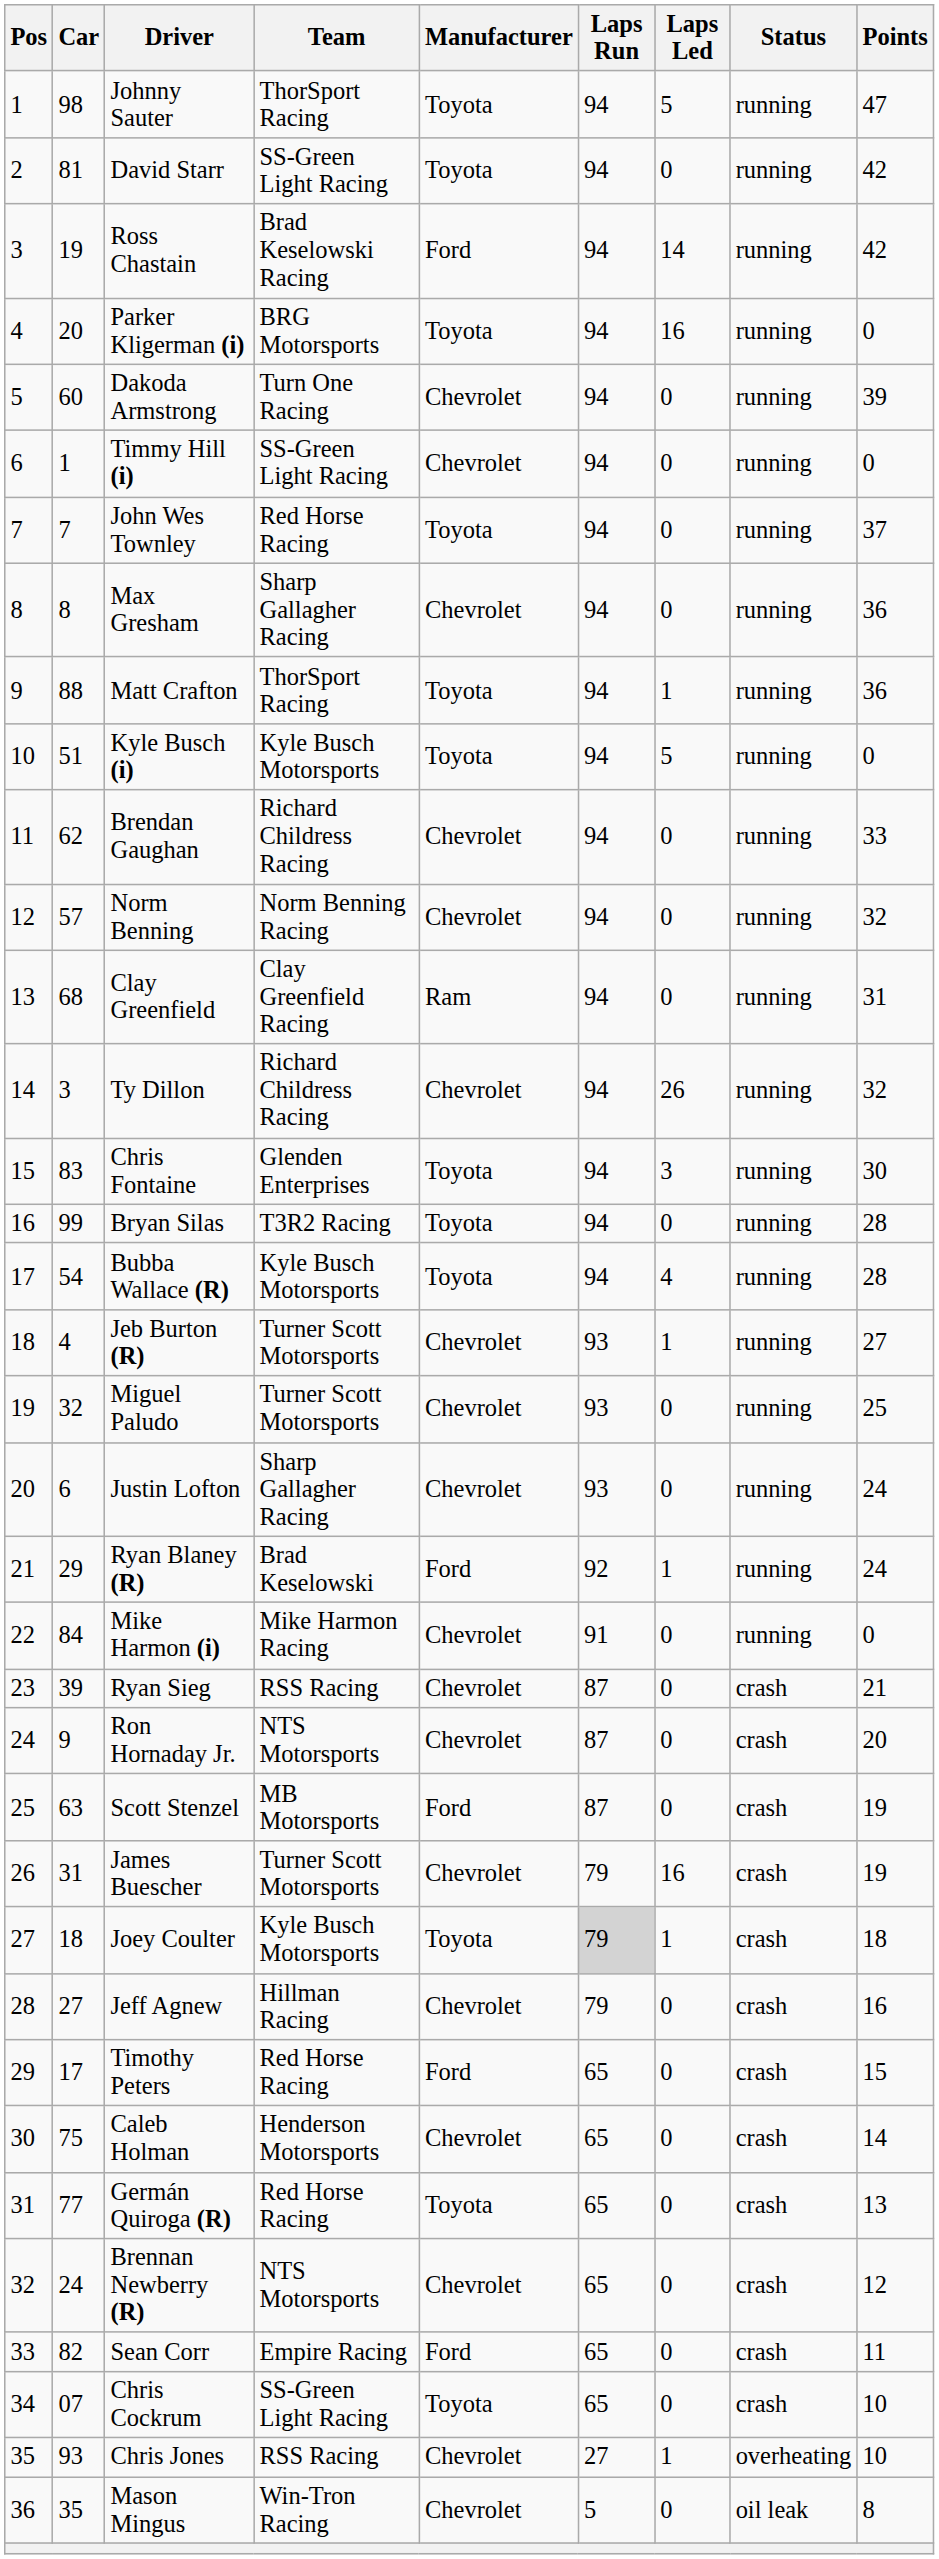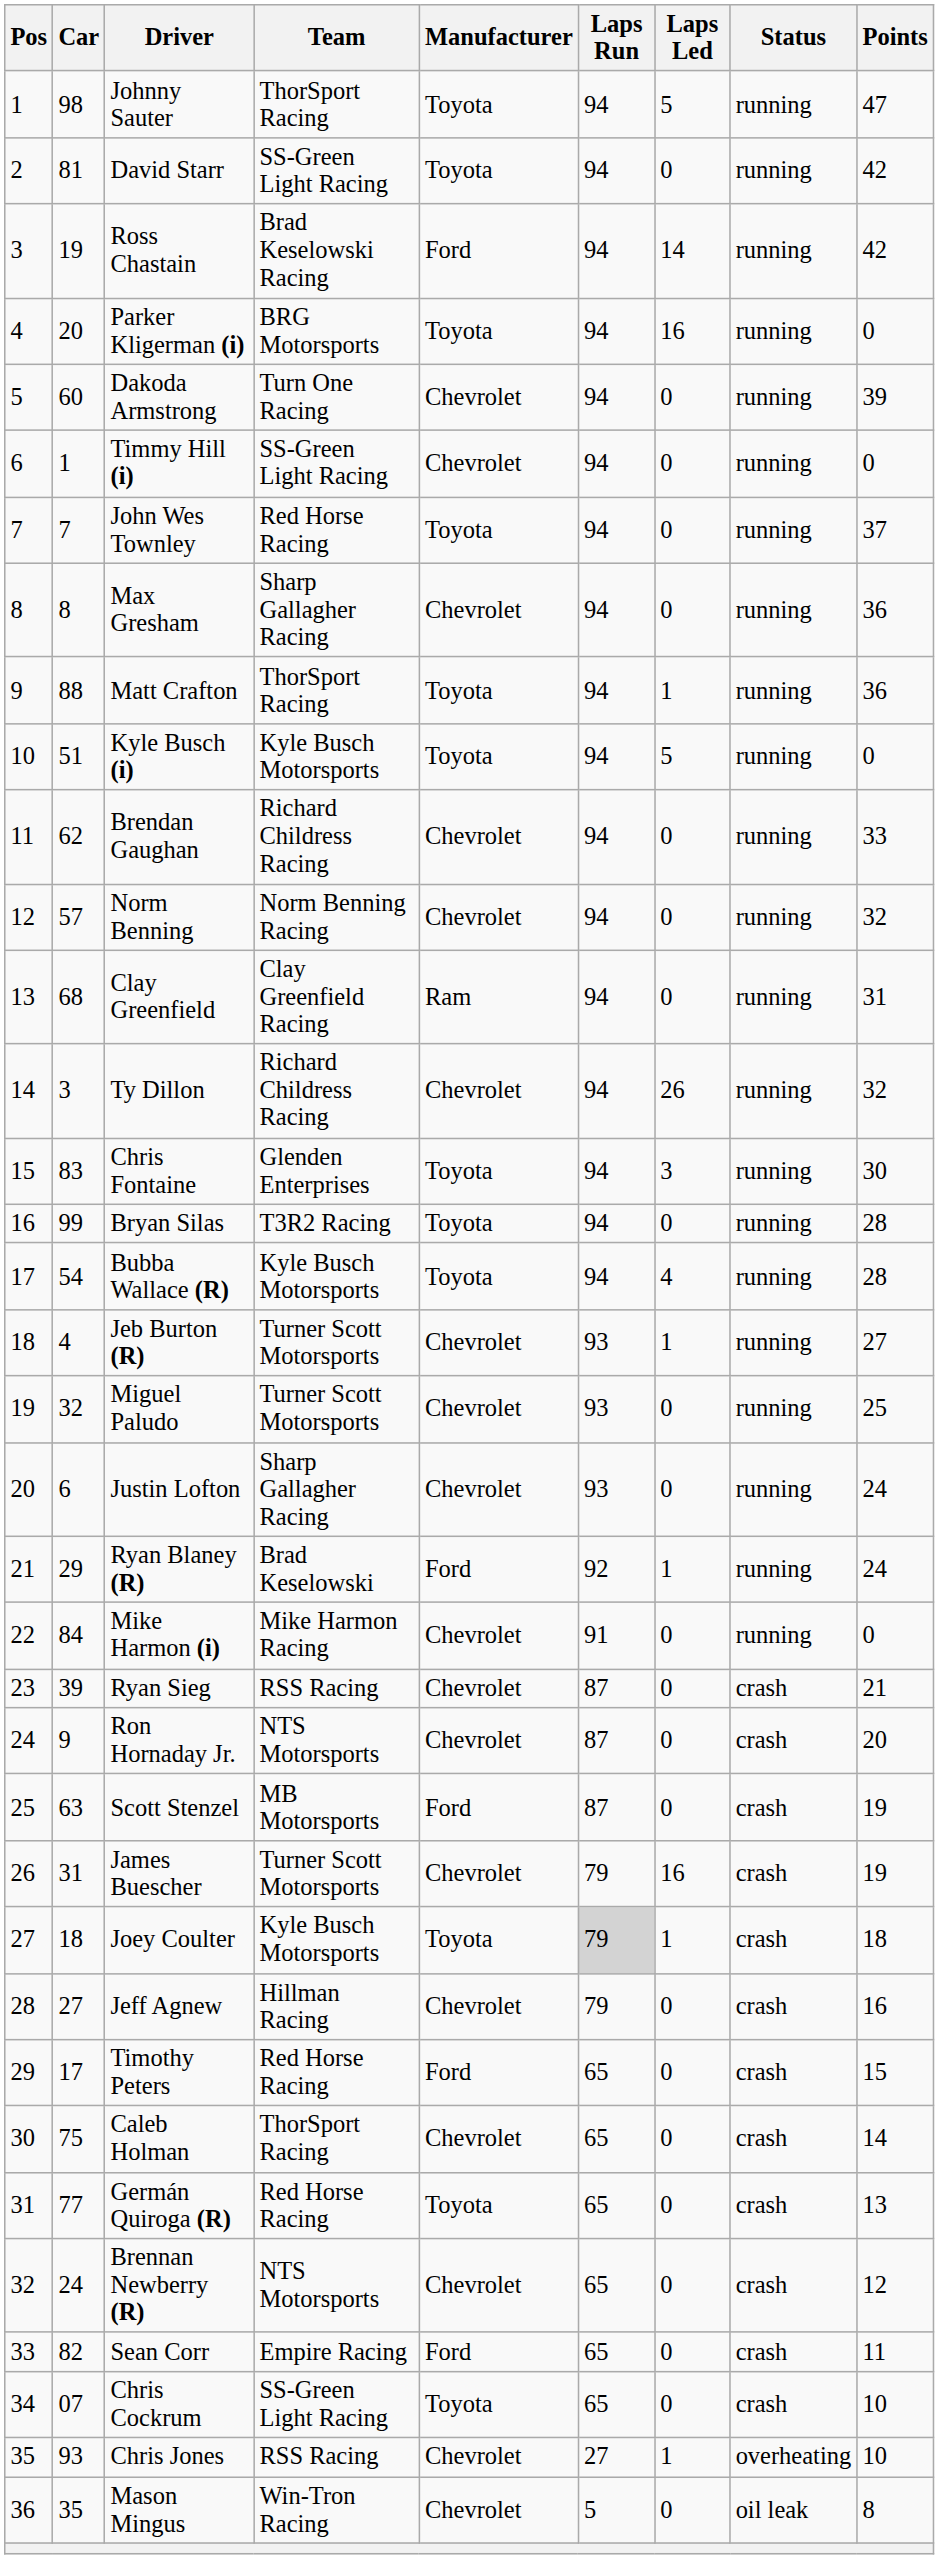 <table class="sortable wikitable" border="1">
 <tr>
 <th>Pos</th>
 <th>Car</th>
 <th>Driver</th>
 <th>Team</th>
 <th>Manufacturer</th>
 <th>Laps Run</th>
 <th>Laps Led</th>
 <th>Status</th>
 <th>Points</th>
 </tr>
 <tr>
 <td>1</td>
 <td>98</td>
 <td>Johnny Sauter</td>
 <td>ThorSport Racing</td>
 <td>Toyota</td>
 <td>94</td>
 <td>5</td>
 <td>running</td>
 <td>47</td>
 </tr>
 <tr>
 <td>2</td>
 <td>81</td>
 <td>David Starr</td>
 <td>SS-Green Light Racing</td>
 <td>Toyota</td>
 <td>94</td>
 <td>0</td>
 <td>running</td>
 <td>42</td>
 </tr>
 <tr>
 <td>3</td>
 <td>19</td>
 <td>Ross Chastain</td>
 <td>Brad Keselowski Racing</td>
 <td>Ford</td>
 <td>94</td>
 <td>14</td>
 <td>running</td>
 <td>42</td>
 </tr>
 <tr>
 <td>4</td>
 <td>20</td>
 <td>Parker Kligerman <strong>(i)</strong></td>
 <td>BRG Motorsports</td>
 <td>Toyota</td>
 <td>94</td>
 <td>16</td>
 <td>running</td>
 <td>0</td>
 </tr>
 <tr>
 <td>5</td>
 <td>60</td>
 <td>Dakoda Armstrong</td>
 <td>Turn One Racing</td>
 <td>Chevrolet</td>
 <td>94</td>
 <td>0</td>
 <td>running</td>
 <td>39</td>
 </tr>
 <tr>
 <td>6</td>
 <td>1</td>
 <td>Timmy Hill <strong>(i)</strong></td>
 <td>SS-Green Light Racing</td>
 <td>Chevrolet</td>
 <td>94</td>
 <td>0</td>
 <td>running</td>
 <td>0</td>
 </tr>
 <tr>
 <td>7</td>
 <td>7</td>
 <td>John Wes Townley</td>
 <td>Red Horse Racing</td>
 <td>Toyota</td>
 <td>94</td>
 <td>0</td>
 <td>running</td>
 <td>37</td>
 </tr>
 <tr>
 <td>8</td>
 <td>8</td>
 <td>Max Gresham</td>
 <td>Sharp Gallagher Racing</td>
 <td>Chevrolet</td>
 <td>94</td>
 <td>0</td>
 <td>running</td>
 <td>36</td>
 </tr>
 <tr>
 <td>9</td>
 <td>88</td>
 <td>Matt Crafton</td>
 <td>ThorSport Racing</td>
 <td>Toyota</td>
 <td>94</td>
 <td>1</td>
 <td>running</td>
 <td>36</td>
 </tr>
 <tr>
 <td>10</td>
 <td>51</td>
 <td>Kyle Busch <strong>(i)</strong></td>
 <td>Kyle Busch Motorsports</td>
 <td>Toyota</td>
 <td>94</td>
 <td>5</td>
 <td>running</td>
 <td>0</td>
 </tr>
 <tr>
 <td>11</td>
 <td>62</td>
 <td>Brendan Gaughan</td>
 <td>Richard Childress Racing</td>
 <td>Chevrolet</td>
 <td>94</td>
 <td>0</td>
 <td>running</td>
 <td>33</td>
 </tr>
 <tr>
 <td>12</td>
 <td>57</td>
 <td>Norm Benning</td>
 <td>Norm Benning Racing</td>
 <td>Chevrolet</td>
 <td>94</td>
 <td>0</td>
 <td>running</td>
 <td>32</td>
 </tr>
 <tr>
 <td>13</td>
 <td>68</td>
 <td>Clay Greenfield</td>
 <td>Clay Greenfield Racing</td>
 <td>Ram</td>
 <td>94</td>
 <td>0</td>
 <td>running</td>
 <td>31</td>
 </tr>
 <tr>
 <td>14</td>
 <td>3</td>
 <td>Ty Dillon</td>
 <td>Richard Childress Racing</td>
 <td>Chevrolet</td>
 <td>94</td>
 <td>26</td>
 <td>running</td>
 <td>32</td>
 </tr>
 <tr>
 <td>15</td>
 <td>83</td>
 <td>Chris Fontaine</td>
 <td>Glenden Enterprises</td>
 <td>Toyota</td>
 <td>94</td>
 <td>3</td>
 <td>running</td>
 <td>30</td>
 </tr>
 <tr>
 <td>16</td>
 <td>99</td>
 <td>Bryan Silas</td>
 <td>T3R2 Racing</td>
 <td>Toyota</td>
 <td>94</td>
 <td>0</td>
 <td>running</td>
 <td>28</td>
 </tr>
 <tr>
 <td>17</td>
 <td>54</td>
 <td>Bubba Wallace <strong>(R)</strong></td>
 <td>Kyle Busch Motorsports</td>
 <td>Toyota</td>
 <td>94</td>
 <td>4</td>
 <td>running</td>
 <td>28</td>
 </tr>
 <tr>
 <td>18</td>
 <td>4</td>
 <td>Jeb Burton <strong>(R)</strong></td>
 <td>Turner Scott Motorsports</td>
 <td>Chevrolet</td>
 <td>93</td>
 <td>1</td>
 <td>running</td>
 <td>27</td>
 </tr>
 <tr>
 <td>19</td>
 <td>32</td>
 <td>Miguel Paludo</td>
 <td>Turner Scott Motorsports</td>
 <td>Chevrolet</td>
 <td>93</td>
 <td>0</td>
 <td>running</td>
 <td>25</td>
 </tr>
 <tr>
 <td>20</td>
 <td>6</td>
 <td>Justin Lofton</td>
 <td>Sharp Gallagher Racing</td>
 <td>Chevrolet</td>
 <td>93</td>
 <td>0</td>
 <td>running</td>
 <td>24</td>
 </tr>
 <tr>
 <td>21</td>
 <td>29</td>
 <td>Ryan Blaney <strong>(R)</strong></td>
 <td>Brad Keselowski</td>
 <td>Ford</td>
 <td>92</td>
 <td>1</td>
 <td>running</td>
 <td>24</td>
 </tr>
 <tr>
 <td>22</td>
 <td>84</td>
 <td>Mike Harmon <strong>(i)</strong></td>
 <td>Mike Harmon Racing</td>
 <td>Chevrolet</td>
 <td>91</td>
 <td>0</td>
 <td>running</td>
 <td>0</td>
 </tr>
 <tr>
 <td>23</td>
 <td>39</td>
 <td>Ryan Sieg</td>
 <td>RSS Racing</td>
 <td>Chevrolet</td>
 <td>87</td>
 <td>0</td>
 <td>crash</td>
 <td>21</td>
 </tr>
 <tr>
 <td>24</td>
 <td>9</td>
 <td>Ron Hornaday Jr.</td>
 <td>NTS Motorsports</td>
 <td>Chevrolet</td>
 <td>87</td>
 <td>0</td>
 <td>crash</td>
 <td>20</td>
 </tr>
 <tr>
 <td>25</td>
 <td>63</td>
 <td>Scott Stenzel</td>
 <td>MB Motorsports</td>
 <td>Ford</td>
 <td>87</td>
 <td>0</td>
 <td>crash</td>
 <td>19</td>
 </tr>
 <tr>
 <td>26</td>
 <td>31</td>
 <td>James Buescher</td>
 <td>Turner Scott Motorsports</td>
 <td>Chevrolet</td>
 <td>79</td>
 <td>16</td>
 <td>crash</td>
 <td>19</td>
 </tr>
 <tr>
 <td>27</td>
 <td>18</td>
 <td>Joey Coulter</td>
 <td>Kyle Busch Motorsports</td>
 <td>Toyota</td>
 <td style="background: lightgrey;">79</td>
 <td>1</td>
 <td>crash</td>
 <td>18</td>
 </tr>
 <tr>
 <td>28</td>
 <td>27</td>
 <td>Jeff Agnew</td>
 <td>Hillman Racing</td>
 <td>Chevrolet</td>
 <td>79</td>
 <td>0</td>
 <td>crash</td>
 <td>16</td>
 </tr>
 <tr>
 <td>29</td>
 <td>17</td>
 <td>Timothy Peters</td>
 <td>Red Horse Racing</td>
 <td>Ford</td>
 <td>65</td>
 <td>0</td>
 <td>crash</td>
 <td>15</td>
 </tr>
 <tr>
 <td>30</td>
 <td>75</td>
 <td>Caleb Holman</td>
-<td>Henderson Motorsports</td>
+<td>ThorSport Racing</td>
 <td>Chevrolet</td>
 <td>65</td>
 <td>0</td>
 <td>crash</td>
 <td>14</td>
 </tr>
 <tr>
 <td>31</td>
 <td>77</td>
 <td>Germán Quiroga <strong>(R)</strong></td>
 <td>Red Horse Racing</td>
 <td>Toyota</td>
 <td>65</td>
 <td>0</td>
 <td>crash</td>
 <td>13</td>
 </tr>
 <tr>
 <td>32</td>
 <td>24</td>
 <td>Brennan Newberry <strong>(R)</strong></td>
 <td>NTS Motorsports</td>
 <td>Chevrolet</td>
 <td>65</td>
 <td>0</td>
 <td>crash</td>
 <td>12</td>
 </tr>
 <tr>
 <td>33</td>
 <td>82</td>
 <td>Sean Corr</td>
 <td>Empire Racing</td>
 <td>Ford</td>
 <td>65</td>
 <td>0</td>
 <td>crash</td>
 <td>11</td>
 </tr>
 <tr>
 <td>34</td>
 <td>07</td>
 <td>Chris Cockrum</td>
 <td>SS-Green Light Racing</td>
 <td>Toyota</td>
 <td>65</td>
 <td>0</td>
 <td>crash</td>
 <td>10</td>
 </tr>
 <tr>
 <td>35</td>
 <td>93</td>
 <td>Chris Jones</td>
 <td>RSS Racing</td>
 <td>Chevrolet</td>
 <td>27</td>
 <td>1</td>
 <td>overheating</td>
 <td>10</td>
 </tr>
 <tr>
 <td>36</td>
 <td>35</td>
 <td>Mason Mingus</td>
 <td>Win-Tron Racing</td>
 <td>Chevrolet</td>
 <td>5</td>
 <td>0</td>
 <td>oil leak</td>
 <td>8</td>
 </tr>
 <tr>
 <th colspan="9"></th>
 </tr>
 </table>
